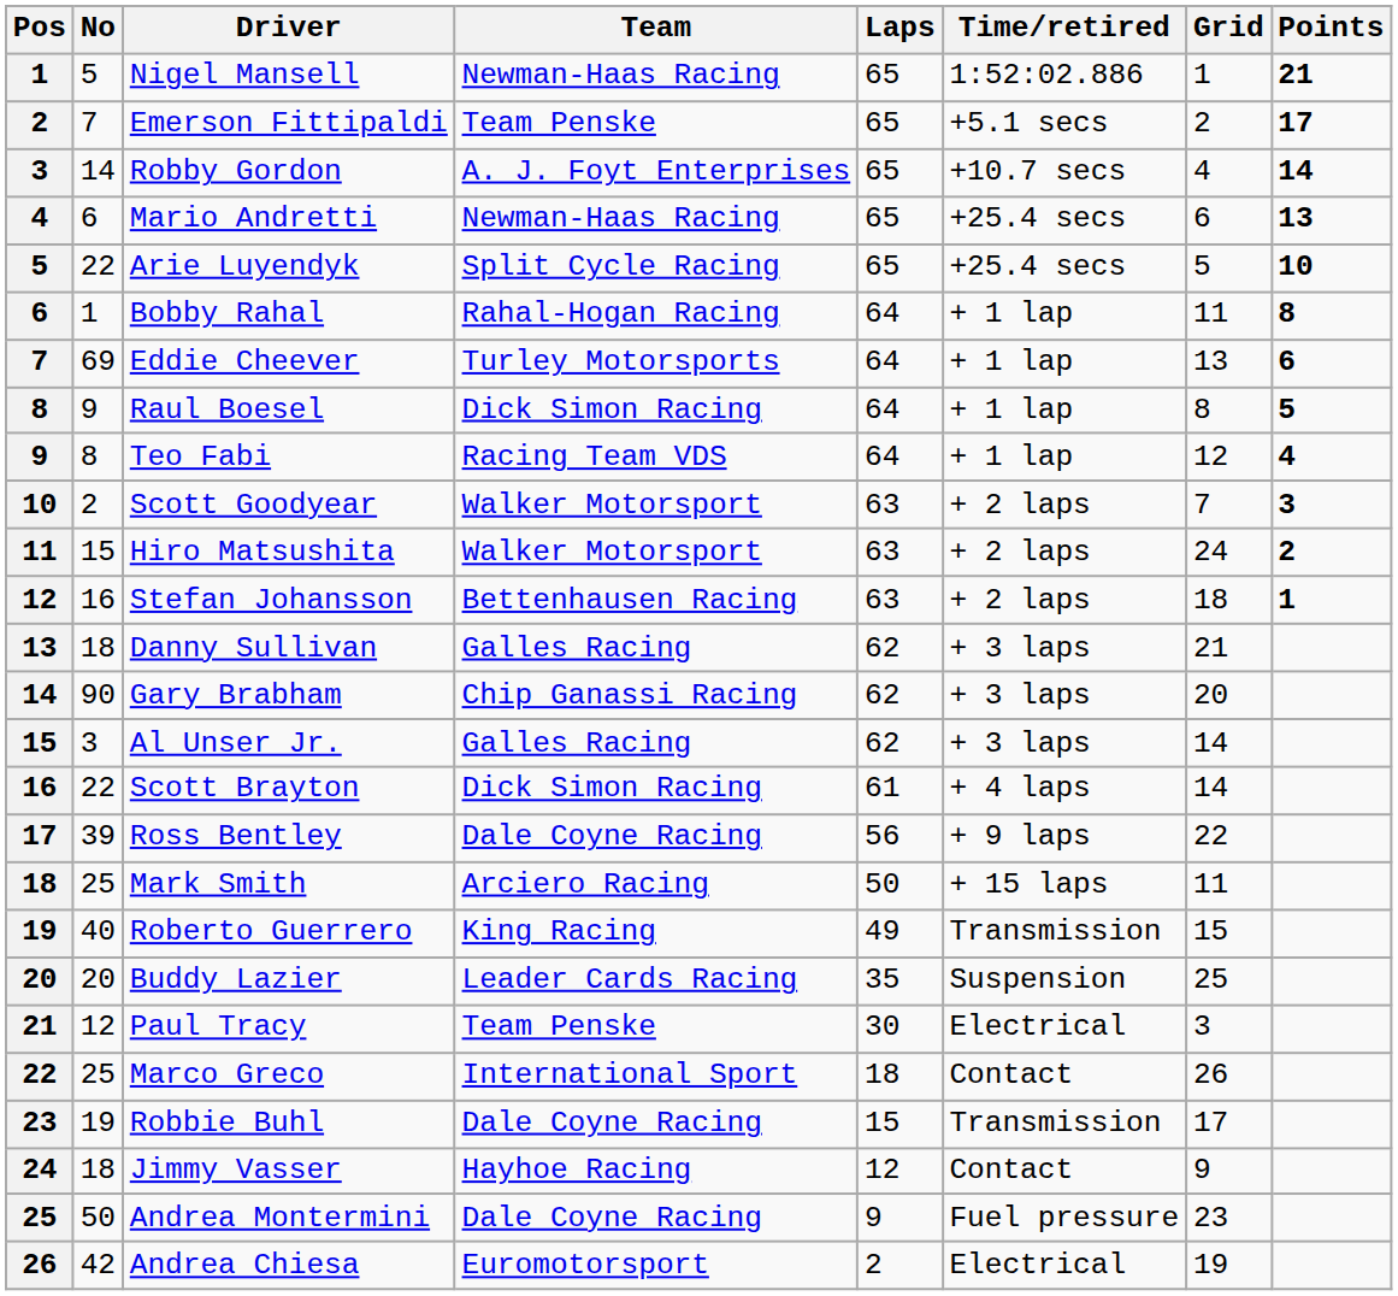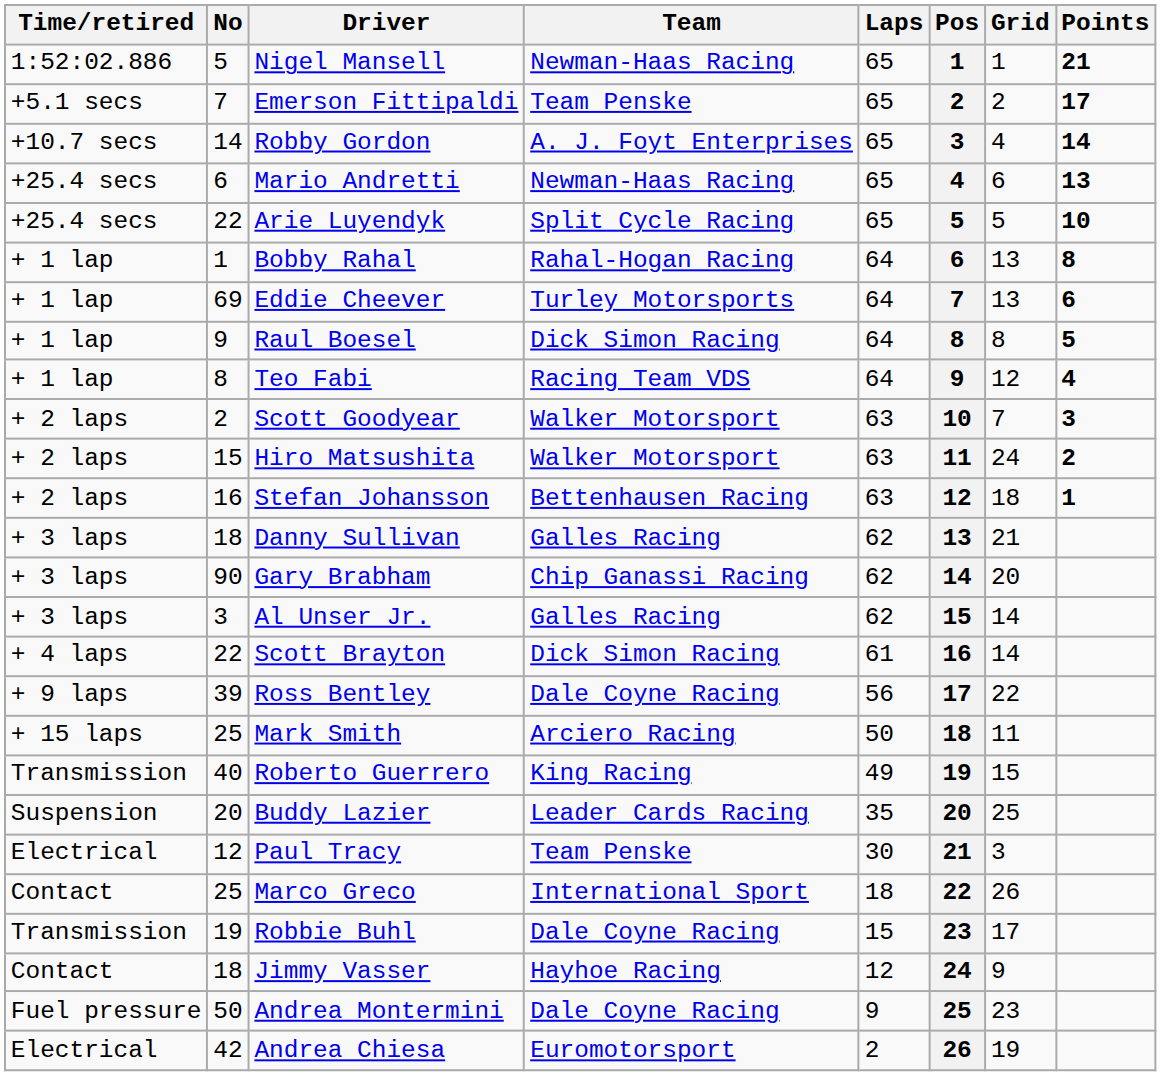 <table class="wikitable" style="font-size:95%;">
 <tr>
-<th>Pos</th>
+<th>Time/retired</th>
 <th>No</th>
 <th>Driver</th>
 <th>Team</th>
 <th>Laps</th>
-<th>Time/retired</th>
+<th>Pos</th>
 <th>Grid</th>
 <th>Points</th>
 </tr>
 <tr>
-<th>1</th>
+<td>1:52:02.886</td>
 <td>5</td>
 <td> <a href='#'>Nigel Mansell</a></td>
 <td><a href='#'>Newman-Haas Racing</a></td>
 <td>65</td>
-<td>1:52:02.886</td>
+<th>1</th>
 <td>1</td>
 <td><strong>21</strong></td>
 </tr>
 <tr>
-<th>2</th>
+<td>+5.1 secs</td>
 <td>7</td>
 <td> <a href='#'>Emerson Fittipaldi</a></td>
 <td><a href='#'>Team Penske</a></td>
 <td>65</td>
-<td>+5.1 secs</td>
+<th>2</th>
 <td>2</td>
 <td><strong>17</strong></td>
 </tr>
 <tr>
-<th>3</th>
+<td>+10.7 secs</td>
 <td>14</td>
 <td> <a href='#'>Robby Gordon</a></td>
 <td><a href='#'>A. J. Foyt Enterprises</a></td>
 <td>65</td>
-<td>+10.7 secs</td>
+<th>3</th>
 <td>4</td>
 <td><strong>14</strong></td>
 </tr>
 <tr>
-<th>4</th>
+<td>+25.4 secs</td>
 <td>6</td>
 <td> <a href='#'>Mario Andretti</a></td>
 <td><a href='#'>Newman-Haas Racing</a></td>
 <td>65</td>
-<td>+25.4 secs</td>
+<th>4</th>
 <td>6</td>
 <td><strong>13</strong></td>
 </tr>
 <tr>
-<th>5</th>
+<td>+25.4 secs</td>
 <td>22</td>
 <td> <a href='#'>Arie Luyendyk</a></td>
 <td><a href='#'>Split Cycle Racing</a></td>
 <td>65</td>
-<td>+25.4 secs</td>
+<th>5</th>
 <td>5</td>
 <td><strong>10</strong></td>
 </tr>
 <tr>
-<th>6</th>
+<td>+ 1 lap</td>
 <td>1</td>
 <td> <a href='#'>Bobby Rahal</a></td>
 <td><a href='#'>Rahal-Hogan Racing</a></td>
 <td>64</td>
-<td>+ 1 lap</td>
-<td>11</td>
+<th>6</th>
+<td>13</td>
 <td><strong>8</strong></td>
 </tr>
 <tr>
-<th>7</th>
+<td>+ 1 lap</td>
 <td>69</td>
 <td> <a href='#'>Eddie Cheever</a></td>
 <td><a href='#'>Turley Motorsports</a></td>
 <td>64</td>
-<td>+ 1 lap</td>
+<th>7</th>
 <td>13</td>
 <td><strong>6</strong></td>
 </tr>
 <tr>
-<th>8</th>
+<td>+ 1 lap</td>
 <td>9</td>
 <td> <a href='#'>Raul Boesel</a></td>
 <td><a href='#'>Dick Simon Racing</a></td>
 <td>64</td>
-<td>+ 1 lap</td>
+<th>8</th>
 <td>8</td>
 <td><strong>5</strong></td>
 </tr>
 <tr>
-<th>9</th>
+<td>+ 1 lap</td>
 <td>8</td>
 <td> <a href='#'>Teo Fabi</a></td>
 <td><a href='#'>Racing Team VDS</a></td>
 <td>64</td>
-<td>+ 1 lap</td>
+<th>9</th>
 <td>12</td>
 <td><strong>4</strong></td>
 </tr>
 <tr>
-<th>10</th>
+<td>+ 2 laps</td>
 <td>2</td>
 <td> <a href='#'>Scott Goodyear</a></td>
 <td><a href='#'>Walker Motorsport</a></td>
 <td>63</td>
-<td>+ 2 laps</td>
+<th>10</th>
 <td>7</td>
 <td><strong>3</strong></td>
 </tr>
 <tr>
-<th>11</th>
+<td>+ 2 laps</td>
 <td>15</td>
 <td> <a href='#'>Hiro Matsushita</a></td>
 <td><a href='#'>Walker Motorsport</a></td>
 <td>63</td>
-<td>+ 2 laps</td>
+<th>11</th>
 <td>24</td>
 <td><strong>2</strong></td>
 </tr>
 <tr>
-<th>12</th>
+<td>+ 2 laps</td>
 <td>16</td>
 <td> <a href='#'>Stefan Johansson</a></td>
 <td><a href='#'>Bettenhausen Racing</a></td>
 <td>63</td>
-<td>+ 2 laps</td>
+<th>12</th>
 <td>18</td>
 <td><strong>1</strong></td>
 </tr>
 <tr>
-<th>13</th>
+<td>+ 3 laps</td>
 <td>18</td>
 <td> <a href='#'>Danny Sullivan</a></td>
 <td><a href='#'>Galles Racing</a></td>
 <td>62</td>
-<td>+ 3 laps</td>
+<th>13</th>
 <td>21</td>
 <td></td>
 </tr>
 <tr>
-<th>14</th>
+<td>+ 3 laps</td>
 <td>90</td>
 <td> <a href='#'>Gary Brabham</a></td>
 <td><a href='#'>Chip Ganassi Racing</a></td>
 <td>62</td>
-<td>+ 3 laps</td>
+<th>14</th>
 <td>20</td>
 <td></td>
 </tr>
 <tr>
-<th>15</th>
+<td>+ 3 laps</td>
 <td>3</td>
 <td> <a href='#'>Al Unser Jr.</a></td>
 <td><a href='#'>Galles Racing</a></td>
 <td>62</td>
-<td>+ 3 laps</td>
+<th>15</th>
 <td>14</td>
 <td></td>
 </tr>
 <tr>
-<th>16</th>
+<td>+ 4 laps</td>
 <td>22</td>
 <td> <a href='#'>Scott Brayton</a></td>
 <td><a href='#'>Dick Simon Racing</a></td>
 <td>61</td>
-<td>+ 4 laps</td>
+<th>16</th>
 <td>14</td>
 <td></td>
 </tr>
 <tr>
-<th>17</th>
+<td>+ 9 laps</td>
 <td>39</td>
 <td> <a href='#'>Ross Bentley</a></td>
 <td><a href='#'>Dale Coyne Racing</a></td>
 <td>56</td>
-<td>+ 9 laps</td>
+<th>17</th>
 <td>22</td>
 <td></td>
 </tr>
 <tr>
-<th>18</th>
+<td>+ 15 laps</td>
 <td>25</td>
 <td> <a href='#'>Mark Smith</a></td>
 <td><a href='#'>Arciero Racing</a></td>
 <td>50</td>
-<td>+ 15 laps</td>
+<th>18</th>
 <td>11</td>
 <td></td>
 </tr>
 <tr>
-<th>19</th>
+<td>Transmission</td>
 <td>40</td>
 <td> <a href='#'>Roberto Guerrero</a></td>
 <td><a href='#'>King Racing</a></td>
 <td>49</td>
-<td>Transmission</td>
+<th>19</th>
 <td>15</td>
 <td></td>
 </tr>
 <tr>
-<th>20</th>
+<td>Suspension</td>
 <td>20</td>
 <td> <a href='#'>Buddy Lazier</a></td>
 <td><a href='#'>Leader Cards Racing</a></td>
 <td>35</td>
-<td>Suspension</td>
+<th>20</th>
 <td>25</td>
 <td></td>
 </tr>
 <tr>
-<th>21</th>
+<td>Electrical</td>
 <td>12</td>
 <td> <a href='#'>Paul Tracy</a></td>
 <td><a href='#'>Team Penske</a></td>
 <td>30</td>
-<td>Electrical</td>
+<th>21</th>
 <td>3</td>
 <td></td>
 </tr>
 <tr>
-<th>22</th>
+<td>Contact</td>
 <td>25</td>
 <td> <a href='#'>Marco Greco</a></td>
 <td><a href='#'>International Sport</a></td>
 <td>18</td>
-<td>Contact</td>
+<th>22</th>
 <td>26</td>
 <td></td>
 </tr>
 <tr>
-<th>23</th>
+<td>Transmission</td>
 <td>19</td>
 <td> <a href='#'>Robbie Buhl</a></td>
 <td><a href='#'>Dale Coyne Racing</a></td>
 <td>15</td>
-<td>Transmission</td>
+<th>23</th>
 <td>17</td>
 <td></td>
 </tr>
 <tr>
-<th>24</th>
+<td>Contact</td>
 <td>18</td>
 <td> <a href='#'>Jimmy Vasser</a></td>
 <td><a href='#'>Hayhoe Racing</a></td>
 <td>12</td>
-<td>Contact</td>
+<th>24</th>
 <td>9</td>
 <td></td>
 </tr>
 <tr>
-<th>25</th>
+<td>Fuel pressure</td>
 <td>50</td>
 <td> <a href='#'>Andrea Montermini</a></td>
 <td><a href='#'>Dale Coyne Racing</a></td>
 <td>9</td>
-<td>Fuel pressure</td>
+<th>25</th>
 <td>23</td>
 <td></td>
 </tr>
 <tr>
-<th>26</th>
+<td>Electrical</td>
 <td>42</td>
 <td> <a href='#'>Andrea Chiesa</a></td>
 <td><a href='#'>Euromotorsport</a></td>
 <td>2</td>
-<td>Electrical</td>
+<th>26</th>
 <td>19</td>
 <td></td>
 </tr>
 </table>
